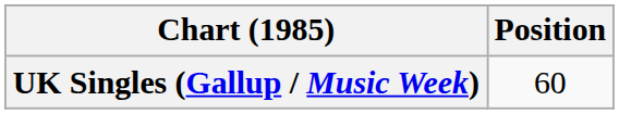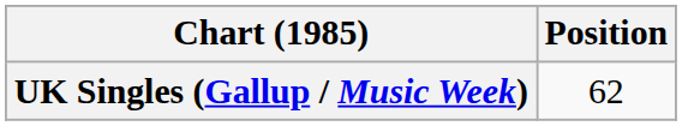 <table class="wikitable plainrowheaders" style="text-align:center">
 <tr>
 <th scope="col">Chart (1985)</th>
 <th scope="col">Position</th>
 </tr>
 <tr>
 <th scope="row">UK Singles (<a href='#'>Gallup</a> / <em><a href='#'>Music Week</a></em>)</th>
-<td>60</td>
+<td>62</td>
 </tr>
 </table>
